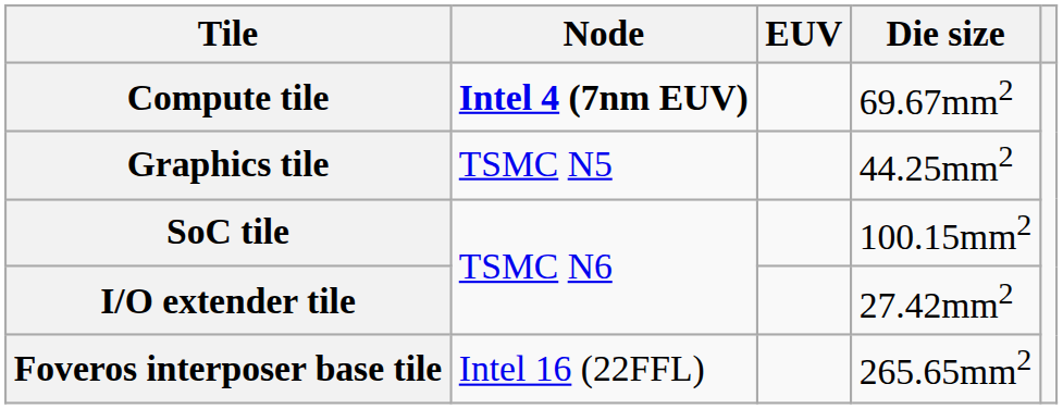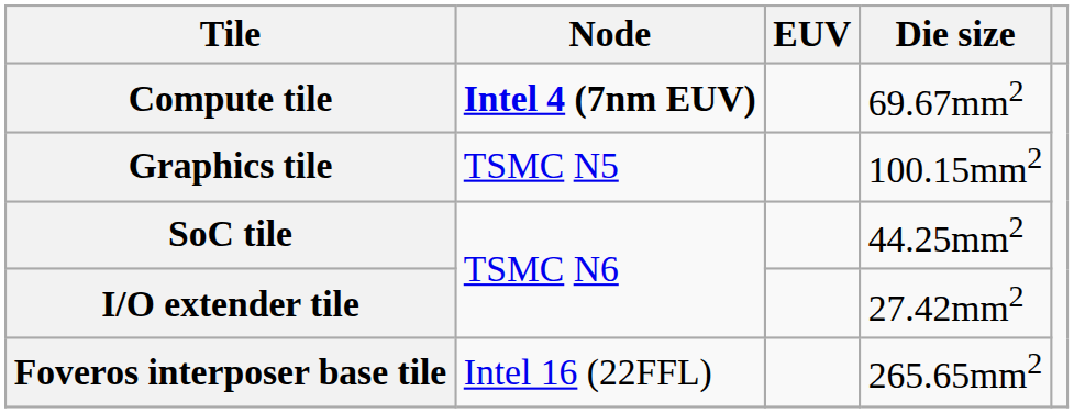 <table class="wikitable plainrowheaders" style="text-align: left;">
 <tr>
 <th>Tile</th>
 <th>Node</th>
 <th>EUV</th>
 <th>Die size</th>
 <th></th>
 </tr>
 <tr>
 <th scope="row">Compute tile</th>
 <td><strong><a href='#'>Intel 4</a> (7nm EUV)</strong></td>
 <td></td>
 <td>69.67mm<sup>2</sup></td>
 <td rowspan="5" style="text-align: center;"> <br> <br></td>
 </tr>
 <tr>
 <th scope="row">Graphics tile</th>
 <td><a href='#'>TSMC</a> <a href='#'>N5</a></td>
 <td></td>
-<td>44.25mm<sup>2</sup></td>
+<td>100.15mm<sup>2</sup></td>
 </tr>
 <tr>
 <th scope="row">SoC tile</th>
 <td rowspan="2"><a href='#'>TSMC</a> <a href='#'>N6</a></td>
 <td></td>
-<td>100.15mm<sup>2</sup></td>
+<td>44.25mm<sup>2</sup></td>
 </tr>
 <tr>
 <th scope="row">I/O extender tile</th>
 <td></td>
 <td>27.42mm<sup>2</sup></td>
 </tr>
 <tr>
 <th scope="row">Foveros interposer base tile</th>
 <td><a href='#'>Intel 16</a> (22FFL)</td>
 <td></td>
 <td>265.65mm<sup>2</sup></td>
 </tr>
 </table>
